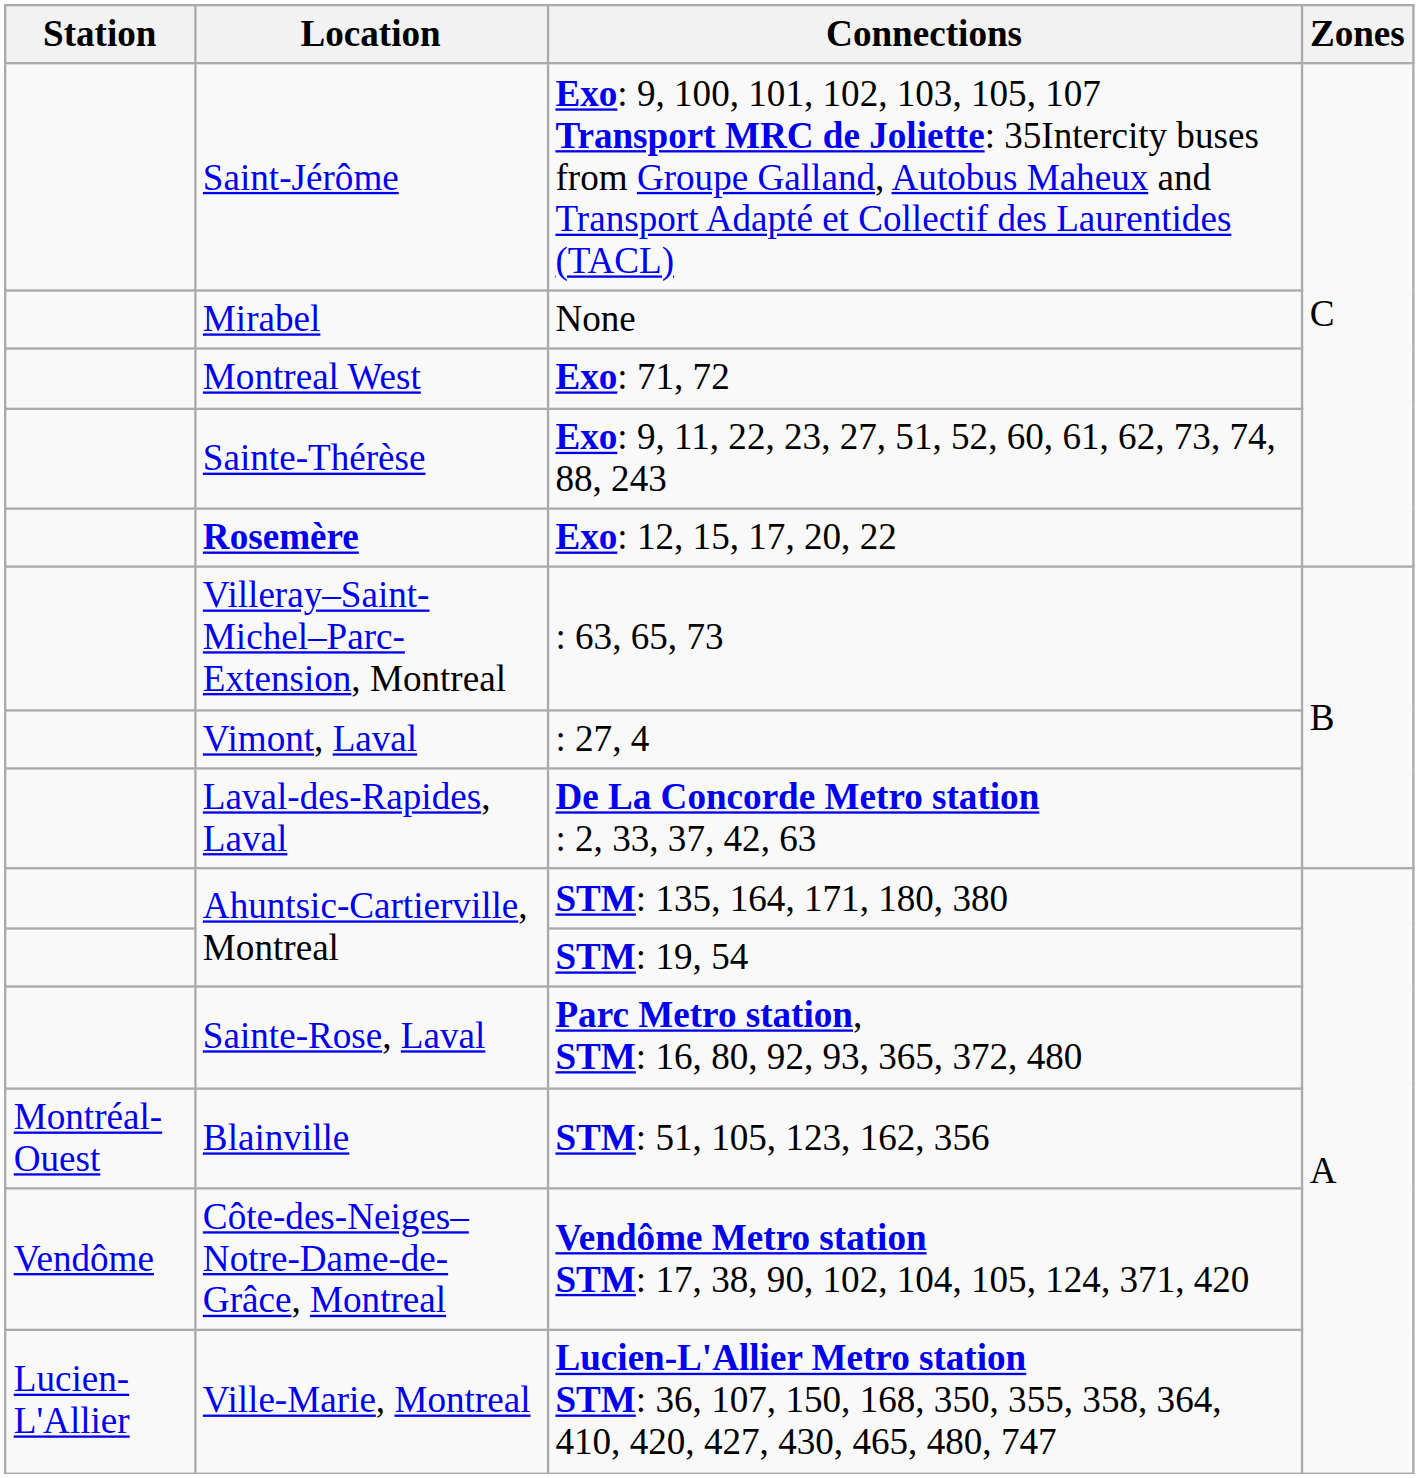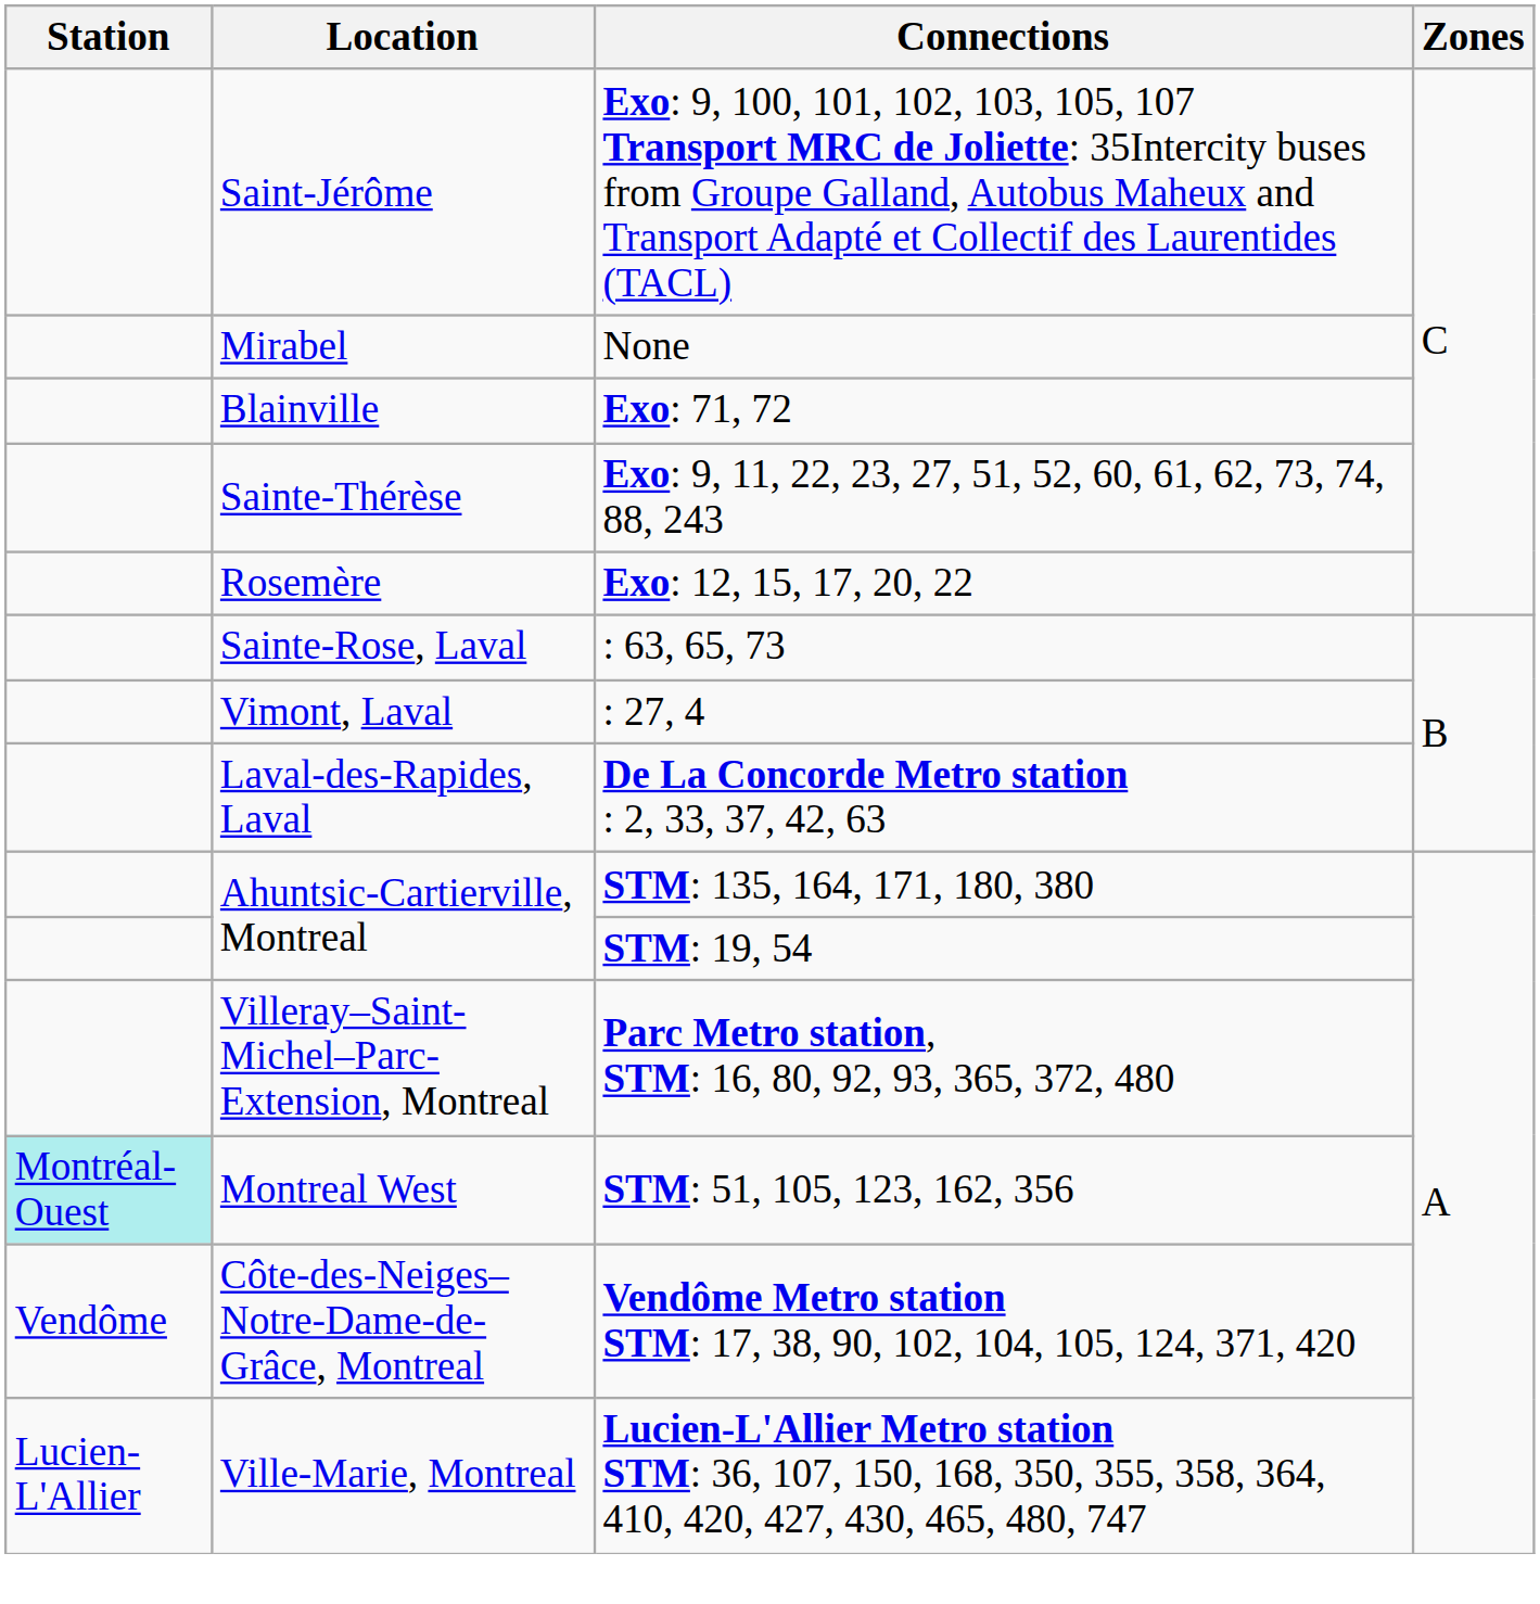 <table class="wikitable">
 <tr>
 <th>Station</th>
 <th>Location</th>
 <th>Connections</th>
 <th>Zones</th>
 </tr>
 <tr ---->
 <td></td>
 <td><a href='#'>Saint-Jérôme</a></td>
 <td> <strong><a href='#'>Exo</a></strong>: 9, 100, 101, 102, 103, 105, 107<br> <strong><a href='#'>Transport MRC de Joliette</a></strong>: 35Intercity buses from <a href='#'>Groupe Galland</a>, <a href='#'>Autobus Maheux</a> and <a href='#'>Transport Adapté et Collectif des Laurentides (TACL)</a></td>
 <td rowspan="5">C</td>
 </tr>
 <tr ---->
 <td></td>
 <td><a href='#'>Mirabel</a></td>
 <td>None</td>
 </tr>
 <tr ---->
 <td></td>
-<td><a href='#'>Montreal West</a></td>
+<td><a href='#'>Blainville</a></td>
 <td> <strong><a href='#'>Exo</a></strong>: 71, 72</td>
 </tr>
 <tr ---->
 <td></td>
 <td><a href='#'>Sainte-Thérèse</a></td>
 <td> <strong><a href='#'>Exo</a></strong>: 9, 11, 22, 23, 27, 51, 52, 60, 61, 62, 73, 74, 88, 243</td>
 </tr>
 <tr ---->
 <td></td>
-<td><strong><a href='#'>Rosemère</a></strong></td>
+<td><a href='#'>Rosemère</a></td>
 <td> <strong><a href='#'>Exo</a></strong>: 12, 15, 17, 20, 22</td>
 </tr>
 <tr ---->
 <td></td>
-<td><a href='#'>Villeray–Saint-Michel–Parc-Extension</a>, Montreal</td>
+<td><a href='#'>Sainte-Rose</a>, <a href='#'>Laval</a></td>
 <td>: 63, 65, 73</td>
 <td rowspan="3">B</td>
 </tr>
 <tr ---->
 <td></td>
 <td><a href='#'>Vimont</a>, <a href='#'>Laval</a></td>
 <td>: 27, 4</td>
 </tr>
 <tr ---->
 <td></td>
 <td><a href='#'>Laval-des-Rapides</a>, <a href='#'>Laval</a></td>
 <td>  <strong><a href='#'>De La Concorde Metro station</a></strong> <br>: 2, 33, 37, 42, 63</td>
 </tr>
 <tr ---->
 <td></td>
 <td rowspan="2"><a href='#'>Ahuntsic-Cartierville</a>, Montreal</td>
 <td> <strong><a href='#'>STM</a></strong>: 135, 164, 171, 180, 380</td>
 <td rowspan="6">A</td>
 </tr>
 <tr ---->
 <td></td>
 <td> <strong><a href='#'>STM</a></strong>: 19, 54</td>
 </tr>
 <tr ---->
 <td></td>
-<td><a href='#'>Sainte-Rose</a>, <a href='#'>Laval</a></td>
+<td><a href='#'>Villeray–Saint-Michel–Parc-Extension</a>, Montreal</td>
 <td>  <strong><a href='#'>Parc Metro station</a></strong>, <br> <strong><a href='#'>STM</a></strong>: 16, 80, 92, 93, 365, 372, 480</td>
 </tr>
 <tr ---->
-<td><a href='#'>Montréal-Ouest</a></td>
-<td><a href='#'>Blainville</a></td>
+<td style="background: paleturquoise;"><a href='#'>Montréal-Ouest</a></td>
+<td><a href='#'>Montreal West</a></td>
 <td> <strong><a href='#'>STM</a></strong>: 51, 105, 123, 162, 356</td>
 </tr>
 <tr ---->
 <td><a href='#'>Vendôme</a></td>
 <td><a href='#'>Côte-des-Neiges–Notre-Dame-de-Grâce</a>, <a href='#'>Montreal</a></td>
 <td>  <strong><a href='#'>Vendôme Metro station</a></strong><br> <strong><a href='#'>STM</a></strong>:  17, 38, 90, 102, 104, 105, 124, 371, 420</td>
 </tr>
 <tr ---->
 <td><a href='#'>Lucien-L'Allier</a></td>
 <td><a href='#'>Ville-Marie</a>, <a href='#'>Montreal</a></td>
 <td>  <strong><a href='#'>Lucien-L'Allier Metro station</a></strong><br> <strong><a href='#'>STM</a></strong>: 36, 107, 150, 168, 350, 355, 358, 364, 410, 420, 427, 430, 465, 480, 747</td>
 </tr>
 </table>
